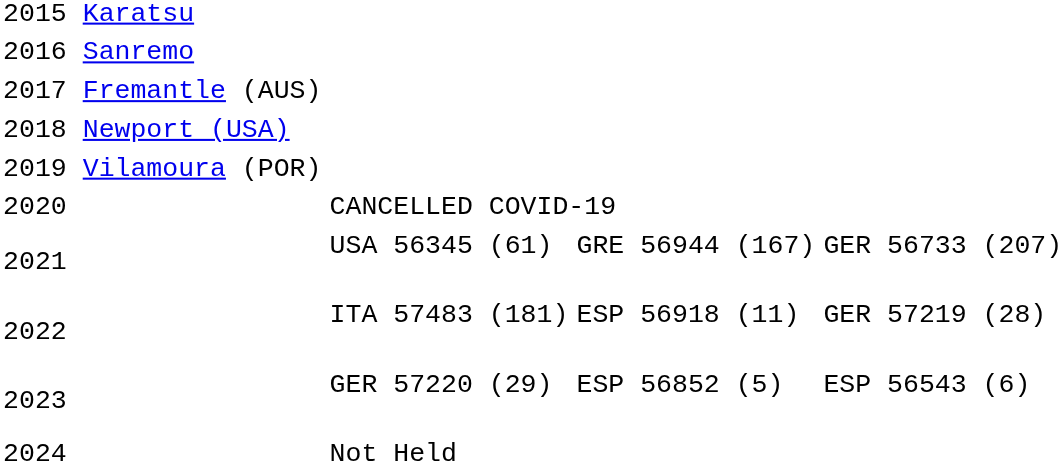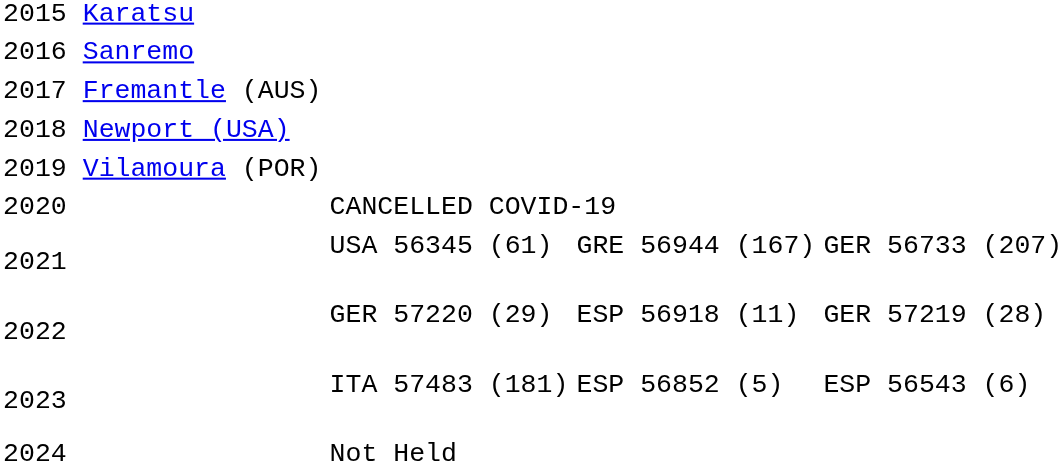 <table>
 <tr>
 <td>2015 <a href='#'>Karatsu</a></td>
 <td><br></td>
 <td><br></td>
 <td><br></td>
 <td></td>
 </tr>
 <tr>
 <td>2016 <a href='#'>Sanremo</a></td>
 <td><br></td>
 <td><br></td>
 <td><br></td>
 <td></td>
 </tr>
 <tr>
 <td>2017 <a href='#'>Fremantle</a> (AUS)</td>
 <td><br></td>
 <td><br></td>
 <td><br></td>
 <td></td>
 </tr>
 <tr>
 <td>2018 <a href='#'>Newport (USA)</a></td>
 <td><br></td>
 <td><br></td>
 <td></td>
 <td></td>
 </tr>
 <tr>
 <td>2019 <a href='#'>Vilamoura</a> (POR)</td>
 <td></td>
 <td><br></td>
 <td><br></td>
 <td></td>
 </tr>
 <tr>
 <td>2020</td>
 <td colspan=3>CANCELLED COVID-19</td>
 <td></td>
 </tr>
 <tr>
 <td>2021</td>
 <td>USA 56345 (61)<br><br></td>
 <td>GRE 56944 (167)<br><br></td>
 <td>GER 56733 (207)<br><br></td>
 <td></td>
 </tr>
 <tr>
 <td>2022</td>
-<td>ITA 57483 (181)<br><br></td>
+<td>GER 57220 (29)<br><br></td>
 <td>ESP 56918 (11)<br><br></td>
 <td>GER 57219 (28)<br><br></td>
 <td></td>
 </tr>
 <tr>
 <td>2023</td>
-<td>GER 57220 (29)<br><br></td>
+<td>ITA 57483 (181)<br><br></td>
 <td>ESP 56852 (5)<br><br></td>
 <td>ESP 56543 (6)<br><br></td>
 <td></td>
 </tr>
 <tr>
 <td>2024</td>
 <td colspan=3>Not Held</td>
 <td></td>
 </tr>
 </table>
